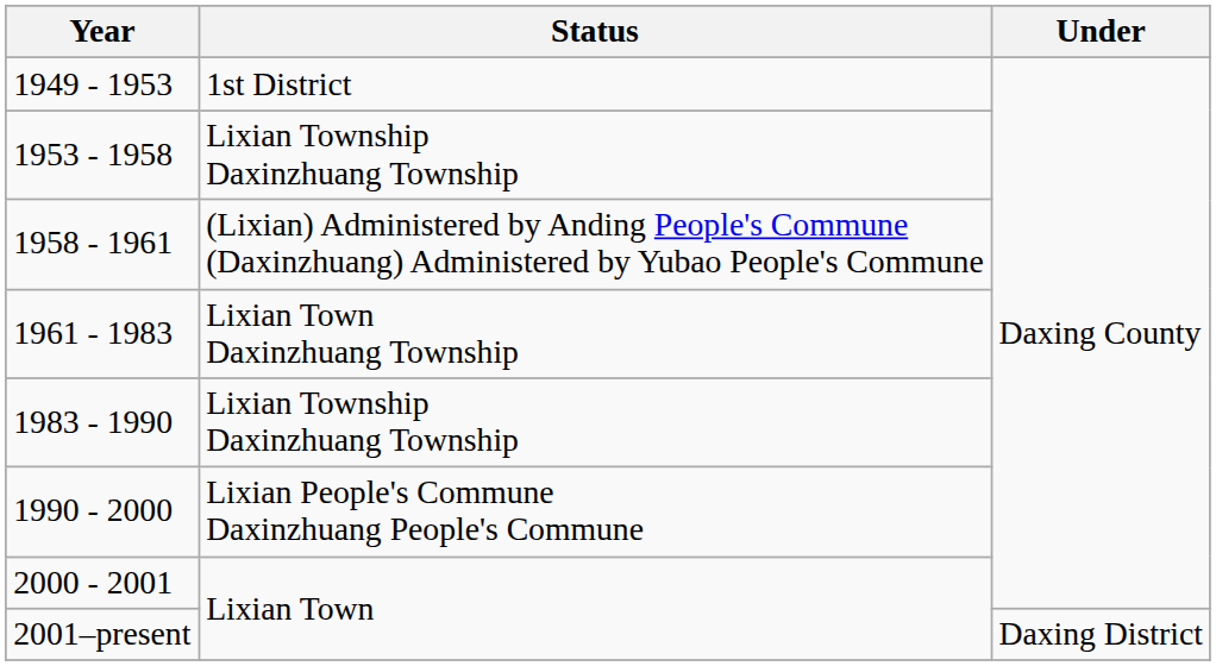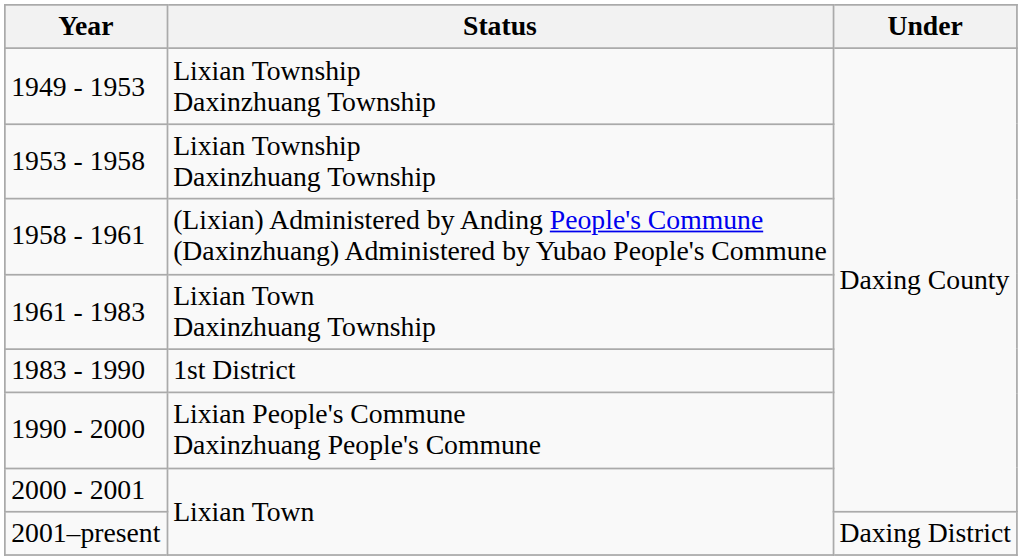 <table class="wikitable">
 <tr>
 <th>Year</th>
 <th>Status</th>
 <th>Under</th>
 </tr>
 <tr>
 <td>1949 - 1953</td>
-<td>1st District</td>
+<td>Lixian Township<br>Daxinzhuang Township</td>
 <td rowspan="7">Daxing County</td>
 </tr>
 <tr>
 <td>1953 - 1958</td>
 <td>Lixian Township<br>Daxinzhuang Township</td>
 </tr>
 <tr>
 <td>1958 - 1961</td>
 <td>(Lixian) Administered by Anding <a href='#'>People's Commune</a><br>(Daxinzhuang) Administered by Yubao People's Commune</td>
 </tr>
 <tr>
 <td>1961 - 1983</td>
 <td>Lixian Town<br>Daxinzhuang Township</td>
 </tr>
 <tr>
 <td>1983 - 1990</td>
-<td>Lixian Township<br>Daxinzhuang Township</td>
+<td>1st District</td>
 </tr>
 <tr>
 <td>1990 - 2000</td>
 <td>Lixian People's Commune<br>Daxinzhuang People's Commune</td>
 </tr>
 <tr>
 <td>2000 - 2001</td>
 <td rowspan="2">Lixian Town</td>
 </tr>
 <tr>
 <td>2001–present</td>
 <td>Daxing District</td>
 </tr>
 </table>
